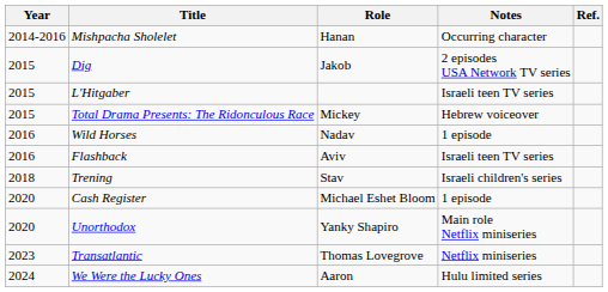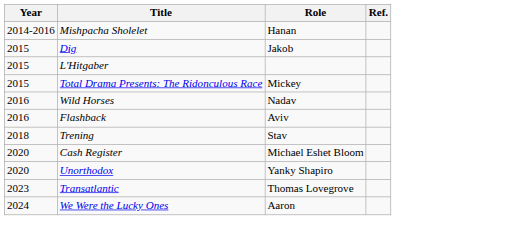 <table class="wikitable">
 <tr>
 <th>Year</th>
 <th>Title</th>
 <th>Role</th>
-<th>Notes</th>
 <th>Ref.</th>
 </tr>
 <tr>
 <td>2014-2016</td>
 <td><em>Mishpacha Sholelet</em></td>
 <td>Hanan</td>
-<td>Occurring character</td>
 <td></td>
 </tr>
 <tr>
 <td>2015</td>
 <td><em><a href='#'>Dig</a></em></td>
 <td>Jakob</td>
-<td>2 episodes <br><a href='#'>USA Network</a> TV series</td>
 <td></td>
 </tr>
 <tr>
 <td>2015</td>
 <td><em>L'Hitgaber</em></td>
 <td></td>
-<td>Israeli teen TV series</td>
 <td></td>
 </tr>
 <tr>
 <td>2015</td>
 <td><em><a href='#'>Total Drama Presents: The Ridonculous Race</a></em></td>
 <td>Mickey</td>
-<td>Hebrew voiceover</td>
 <td></td>
 </tr>
 <tr>
 <td>2016</td>
 <td><em>Wild Horses</em></td>
 <td>Nadav</td>
-<td>1 episode</td>
 <td></td>
 </tr>
 <tr>
 <td>2016</td>
 <td><em>Flashback</em></td>
 <td>Aviv</td>
-<td>Israeli teen TV series</td>
 <td></td>
 </tr>
 <tr>
 <td>2018</td>
 <td><em>Trening</em></td>
 <td>Stav</td>
-<td>Israeli children's series</td>
 <td></td>
 </tr>
 <tr>
 <td>2020</td>
 <td><em>Cash Register</em></td>
 <td>Michael Eshet Bloom</td>
-<td>1 episode</td>
 <td></td>
 </tr>
 <tr>
 <td>2020</td>
 <td><em><a href='#'>Unorthodox</a></em></td>
 <td>Yanky Shapiro</td>
-<td>Main role <br><a href='#'>Netflix</a> miniseries</td>
 <td></td>
 </tr>
 <tr>
 <td>2023</td>
 <td><em><a href='#'>Transatlantic</a></em></td>
 <td>Thomas Lovegrove</td>
-<td><a href='#'>Netflix</a> miniseries</td>
 <td></td>
 </tr>
 <tr>
 <td>2024</td>
 <td><em><a href='#'>We Were the Lucky Ones</a></em></td>
 <td>Aaron</td>
-<td>Hulu limited series</td>
 <td></td>
 </tr>
 </table>
